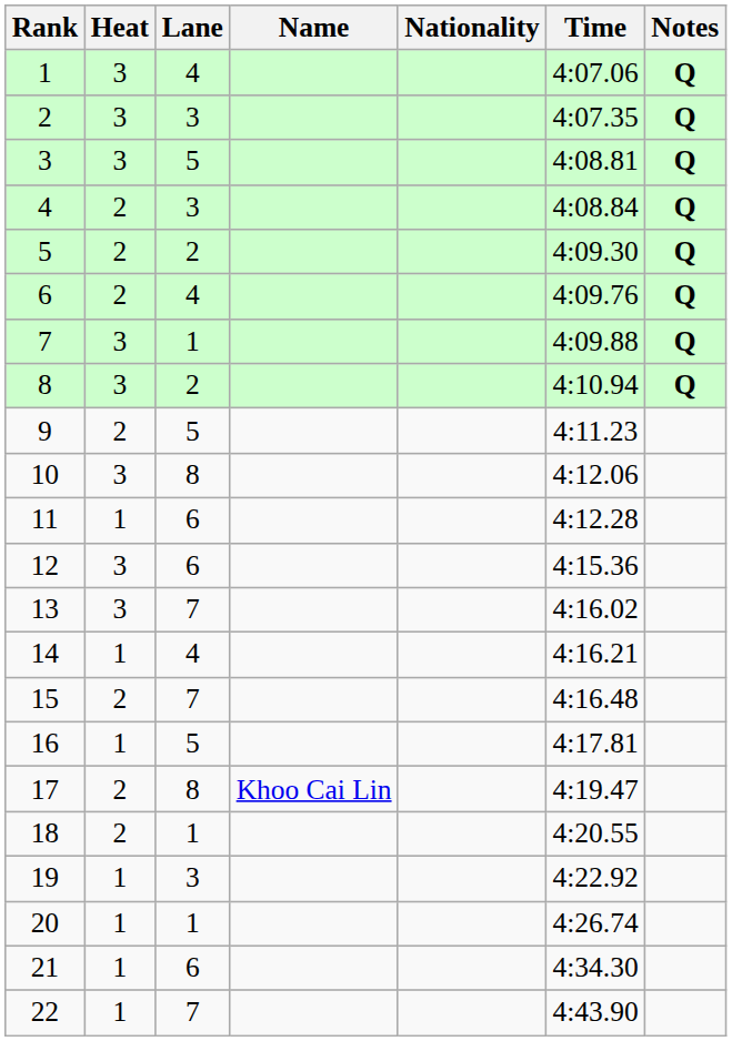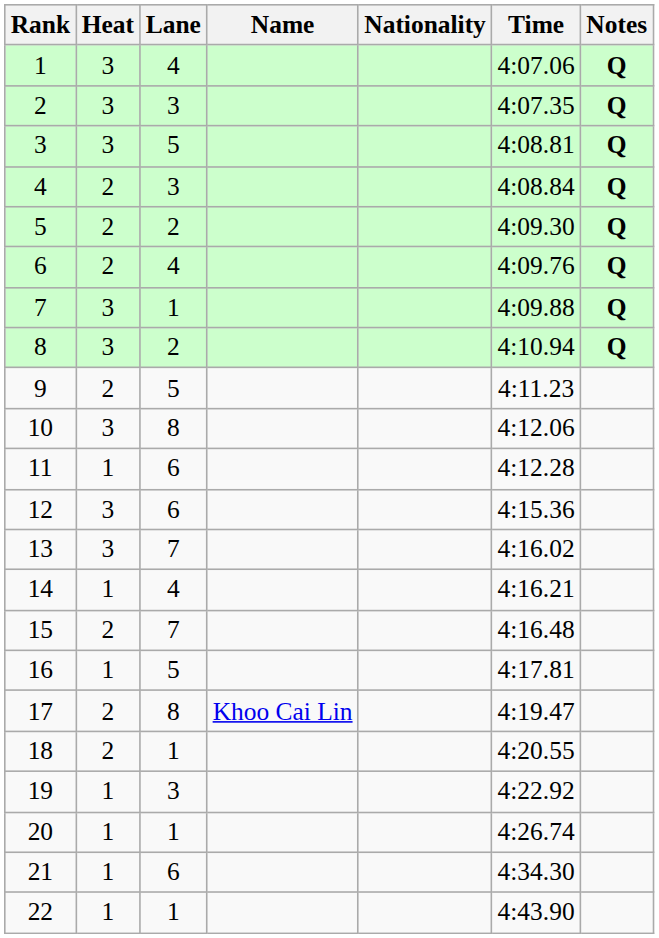 <table class="wikitable sortable" style="text-align:center">
 <tr>
 <th>Rank</th>
 <th>Heat</th>
 <th>Lane</th>
 <th>Name</th>
 <th>Nationality</th>
 <th>Time</th>
 <th>Notes</th>
 </tr>
 <tr bgcolor=ccffcc>
 <td>1</td>
 <td>3</td>
 <td>4</td>
 <td align=left></td>
 <td align=left></td>
 <td>4:07.06</td>
 <td><strong>Q</strong></td>
 </tr>
 <tr bgcolor=ccffcc>
 <td>2</td>
 <td>3</td>
 <td>3</td>
 <td align=left></td>
 <td align=left></td>
 <td>4:07.35</td>
 <td><strong>Q</strong></td>
 </tr>
 <tr bgcolor=ccffcc>
 <td>3</td>
 <td>3</td>
 <td>5</td>
 <td align=left></td>
 <td align=left></td>
 <td>4:08.81</td>
 <td><strong>Q</strong></td>
 </tr>
 <tr bgcolor=ccffcc>
 <td>4</td>
 <td>2</td>
 <td>3</td>
 <td align=left></td>
 <td align=left></td>
 <td>4:08.84</td>
 <td><strong>Q</strong></td>
 </tr>
 <tr bgcolor=ccffcc>
 <td>5</td>
 <td>2</td>
 <td>2</td>
 <td align=left></td>
 <td align=left></td>
 <td>4:09.30</td>
 <td><strong>Q</strong></td>
 </tr>
 <tr bgcolor=ccffcc>
 <td>6</td>
 <td>2</td>
 <td>4</td>
 <td align=left></td>
 <td align=left></td>
 <td>4:09.76</td>
 <td><strong>Q</strong></td>
 </tr>
 <tr bgcolor=ccffcc>
 <td>7</td>
 <td>3</td>
 <td>1</td>
 <td align=left></td>
 <td align=left></td>
 <td>4:09.88</td>
 <td><strong>Q</strong></td>
 </tr>
 <tr bgcolor=ccffcc>
 <td>8</td>
 <td>3</td>
 <td>2</td>
 <td align=left></td>
 <td align=left></td>
 <td>4:10.94</td>
 <td><strong>Q</strong></td>
 </tr>
 <tr>
 <td>9</td>
 <td>2</td>
 <td>5</td>
 <td align=left></td>
 <td align=left></td>
 <td>4:11.23</td>
 <td></td>
 </tr>
 <tr>
 <td>10</td>
 <td>3</td>
 <td>8</td>
 <td align=left></td>
 <td align=left></td>
 <td>4:12.06</td>
 <td></td>
 </tr>
 <tr>
 <td>11</td>
 <td>1</td>
 <td>6</td>
 <td align=left></td>
 <td align=left></td>
 <td>4:12.28</td>
 <td></td>
 </tr>
 <tr>
 <td>12</td>
 <td>3</td>
 <td>6</td>
 <td align=left></td>
 <td align=left></td>
 <td>4:15.36</td>
 <td></td>
 </tr>
 <tr>
 <td>13</td>
 <td>3</td>
 <td>7</td>
 <td align=left></td>
 <td align=left></td>
 <td>4:16.02</td>
 <td></td>
 </tr>
 <tr>
 <td>14</td>
 <td>1</td>
 <td>4</td>
 <td align=left></td>
 <td align=left></td>
 <td>4:16.21</td>
 <td></td>
 </tr>
 <tr>
 <td>15</td>
 <td>2</td>
 <td>7</td>
 <td align=left></td>
 <td align=left></td>
 <td>4:16.48</td>
 <td></td>
 </tr>
 <tr>
 <td>16</td>
 <td>1</td>
 <td>5</td>
 <td align=left></td>
 <td align=left></td>
 <td>4:17.81</td>
 <td></td>
 </tr>
 <tr>
 <td>17</td>
 <td>2</td>
 <td>8</td>
 <td align=left><a href='#'>Khoo Cai Lin</a></td>
 <td align=left></td>
 <td>4:19.47</td>
 <td></td>
 </tr>
 <tr>
 <td>18</td>
 <td>2</td>
 <td>1</td>
 <td align=left></td>
 <td align=left></td>
 <td>4:20.55</td>
 <td></td>
 </tr>
 <tr>
 <td>19</td>
 <td>1</td>
 <td>3</td>
 <td align=left></td>
 <td align=left></td>
 <td>4:22.92</td>
 <td></td>
 </tr>
 <tr>
 <td>20</td>
 <td>1</td>
 <td>1</td>
 <td align=left></td>
 <td align=left></td>
 <td>4:26.74</td>
 <td></td>
 </tr>
 <tr>
 <td>21</td>
 <td>1</td>
 <td>6</td>
 <td align=left></td>
 <td align=left></td>
 <td>4:34.30</td>
 <td></td>
 </tr>
 <tr>
 <td>22</td>
 <td>1</td>
-<td>7</td>
+<td>1</td>
 <td align=left></td>
 <td align=left></td>
 <td>4:43.90</td>
 <td></td>
 </tr>
 </table>
